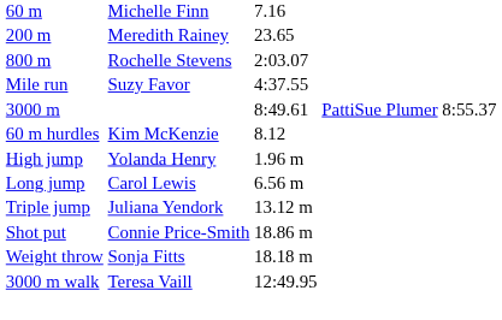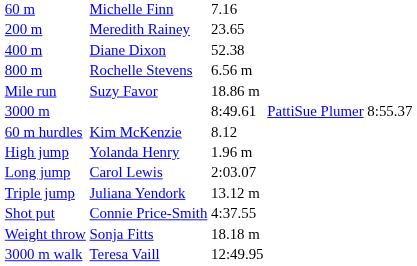 <table>
 <tr>
 <td><a href='#'>60 m</a></td>
 <td><a href='#'>Michelle Finn</a></td>
 <td>7.16</td>
 <td></td>
 <td></td>
 <td></td>
 <td></td>
 </tr>
 <tr>
 <td><a href='#'>200 m</a></td>
 <td><a href='#'>Meredith Rainey</a></td>
 <td>23.65</td>
 <td></td>
 <td></td>
 <td></td>
 <td></td>
 </tr>
 <tr>
+<td><a href='#'>400 m</a></td>
+<td><a href='#'>Diane Dixon</a></td>
+<td>52.38</td>
+<td></td>
+<td></td>
+<td></td>
+<td></td>
+</tr>
+<tr>
 <td><a href='#'>800 m</a></td>
 <td><a href='#'>Rochelle Stevens</a></td>
-<td>2:03.07</td>
+<td>6.56 m</td>
 <td></td>
 <td></td>
 <td></td>
 <td></td>
 </tr>
 <tr>
 <td><a href='#'>Mile run</a></td>
 <td><a href='#'>Suzy Favor</a></td>
-<td>4:37.55</td>
+<td>18.86 m</td>
 <td></td>
 <td></td>
 <td></td>
 <td></td>
 </tr>
 <tr>
 <td><a href='#'>3000 m</a></td>
 <td></td>
 <td>8:49.61</td>
 <td><a href='#'>PattiSue Plumer</a></td>
 <td>8:55.37</td>
 <td></td>
 <td></td>
 </tr>
 <tr>
 <td><a href='#'>60 m hurdles</a></td>
 <td><a href='#'>Kim McKenzie</a></td>
 <td>8.12</td>
 <td></td>
 <td></td>
 <td></td>
 <td></td>
 </tr>
 <tr>
 <td><a href='#'>High jump</a></td>
 <td><a href='#'>Yolanda Henry</a></td>
 <td>1.96 m</td>
 <td></td>
 <td></td>
 <td></td>
 <td></td>
 </tr>
 <tr>
 <td><a href='#'>Long jump</a></td>
 <td><a href='#'>Carol Lewis</a></td>
-<td>6.56 m</td>
+<td>2:03.07</td>
 <td></td>
 <td></td>
 <td></td>
 <td></td>
 </tr>
 <tr>
 <td><a href='#'>Triple jump</a></td>
 <td><a href='#'>Juliana Yendork</a></td>
 <td>13.12 m</td>
 <td></td>
 <td></td>
 <td></td>
 <td></td>
 </tr>
 <tr>
 <td><a href='#'>Shot put</a></td>
 <td><a href='#'>Connie Price-Smith</a></td>
-<td>18.86 m</td>
+<td>4:37.55</td>
 <td></td>
 <td></td>
 <td></td>
 <td></td>
 </tr>
 <tr>
 <td><a href='#'>Weight throw</a></td>
 <td><a href='#'>Sonja Fitts</a></td>
 <td>18.18 m</td>
 <td></td>
 <td></td>
 <td></td>
 <td></td>
 </tr>
 <tr>
 <td><a href='#'>3000 m walk</a></td>
 <td><a href='#'>Teresa Vaill</a></td>
 <td>12:49.95</td>
 <td></td>
 <td></td>
 <td></td>
 <td></td>
 </tr>
 </table>
